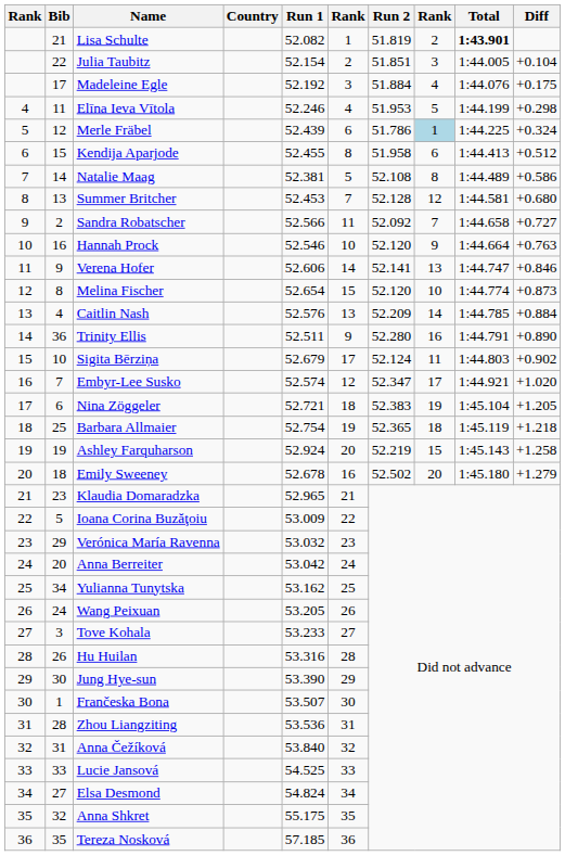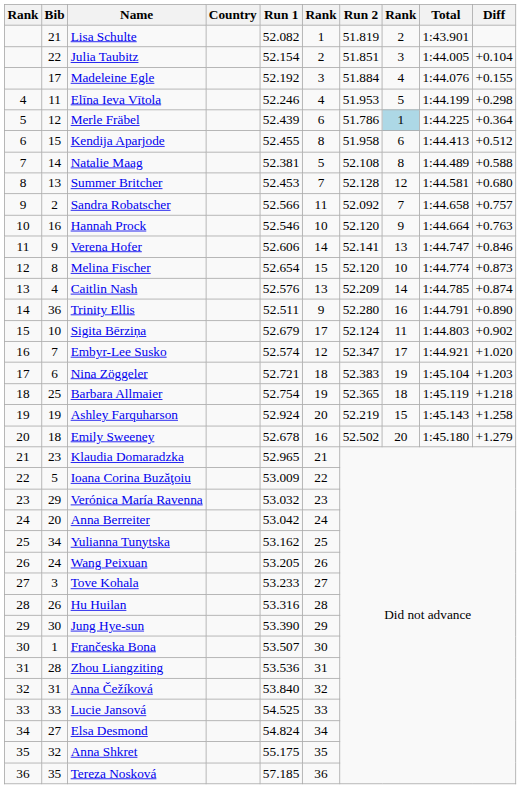 <table class="wikitable sortable" style="text-align:center">
 <tr>
 <th>Rank</th>
 <th>Bib</th>
 <th>Name</th>
 <th>Country</th>
 <th>Run 1</th>
 <th>Rank</th>
 <th>Run 2</th>
 <th>Rank</th>
 <th>Total</th>
 <th>Diff</th>
 </tr>
 <tr>
 <td></td>
 <td>21</td>
 <td align=left><a href='#'>Lisa Schulte</a></td>
 <td align=left></td>
 <td>52.082</td>
 <td>1</td>
 <td>51.819</td>
 <td>2</td>
-<td><strong>1:43.901</strong></td>
+<td>1:43.901</td>
 <td></td>
 </tr>
 <tr>
 <td></td>
 <td>22</td>
 <td align=left><a href='#'>Julia Taubitz</a></td>
 <td align=left></td>
 <td>52.154</td>
 <td>2</td>
 <td>51.851</td>
 <td>3</td>
 <td>1:44.005</td>
 <td>+0.104</td>
 </tr>
 <tr>
 <td></td>
 <td>17</td>
 <td align=left><a href='#'>Madeleine Egle</a></td>
 <td align=left></td>
 <td>52.192</td>
 <td>3</td>
 <td>51.884</td>
 <td>4</td>
 <td>1:44.076</td>
-<td>+0.175</td>
+<td>+0.155</td>
 </tr>
 <tr>
 <td>4</td>
 <td>11</td>
 <td align=left><a href='#'>Elīna Ieva Vītola</a></td>
 <td align=left></td>
 <td>52.246</td>
 <td>4</td>
 <td>51.953</td>
 <td>5</td>
 <td>1:44.199</td>
 <td>+0.298</td>
 </tr>
 <tr>
 <td>5</td>
 <td>12</td>
 <td align=left><a href='#'>Merle Fräbel</a></td>
 <td align=left></td>
 <td>52.439</td>
 <td>6</td>
 <td>51.786</td>
 <td style="background: lightblue;">1</td>
 <td>1:44.225</td>
-<td>+0.324</td>
+<td>+0.364</td>
 </tr>
 <tr>
 <td>6</td>
 <td>15</td>
 <td align=left><a href='#'>Kendija Aparjode</a></td>
 <td align=left></td>
 <td>52.455</td>
 <td>8</td>
 <td>51.958</td>
 <td>6</td>
 <td>1:44.413</td>
 <td>+0.512</td>
 </tr>
 <tr>
 <td>7</td>
 <td>14</td>
 <td align=left><a href='#'>Natalie Maag</a></td>
 <td align=left></td>
 <td>52.381</td>
 <td>5</td>
 <td>52.108</td>
 <td>8</td>
 <td>1:44.489</td>
-<td>+0.586</td>
+<td>+0.588</td>
 </tr>
 <tr>
 <td>8</td>
 <td>13</td>
 <td align=left><a href='#'>Summer Britcher</a></td>
 <td align=left></td>
 <td>52.453</td>
 <td>7</td>
 <td>52.128</td>
 <td>12</td>
 <td>1:44.581</td>
 <td>+0.680</td>
 </tr>
 <tr>
 <td>9</td>
 <td>2</td>
 <td align=left><a href='#'>Sandra Robatscher</a></td>
 <td align=left></td>
 <td>52.566</td>
 <td>11</td>
 <td>52.092</td>
 <td>7</td>
 <td>1:44.658</td>
-<td>+0.727</td>
+<td>+0.757</td>
 </tr>
 <tr>
 <td>10</td>
 <td>16</td>
 <td align=left><a href='#'>Hannah Prock</a></td>
 <td align=left></td>
 <td>52.546</td>
 <td>10</td>
 <td>52.120</td>
 <td>9</td>
 <td>1:44.664</td>
 <td>+0.763</td>
 </tr>
 <tr>
 <td>11</td>
 <td>9</td>
 <td align=left><a href='#'>Verena Hofer</a></td>
 <td align=left></td>
 <td>52.606</td>
 <td>14</td>
 <td>52.141</td>
 <td>13</td>
 <td>1:44.747</td>
 <td>+0.846</td>
 </tr>
 <tr>
 <td>12</td>
 <td>8</td>
 <td align=left><a href='#'>Melina Fischer</a></td>
 <td align=left></td>
 <td>52.654</td>
 <td>15</td>
 <td>52.120</td>
 <td>10</td>
 <td>1:44.774</td>
 <td>+0.873</td>
 </tr>
 <tr>
 <td>13</td>
 <td>4</td>
 <td align=left><a href='#'>Caitlin Nash</a></td>
 <td align=left></td>
 <td>52.576</td>
 <td>13</td>
 <td>52.209</td>
 <td>14</td>
 <td>1:44.785</td>
-<td>+0.884</td>
+<td>+0.874</td>
 </tr>
 <tr>
 <td>14</td>
 <td>36</td>
 <td align=left><a href='#'>Trinity Ellis</a></td>
 <td align=left></td>
 <td>52.511</td>
 <td>9</td>
 <td>52.280</td>
 <td>16</td>
 <td>1:44.791</td>
 <td>+0.890</td>
 </tr>
 <tr>
 <td>15</td>
 <td>10</td>
 <td align=left><a href='#'>Sigita Bērziņa</a></td>
 <td align=left></td>
 <td>52.679</td>
 <td>17</td>
 <td>52.124</td>
 <td>11</td>
 <td>1:44.803</td>
 <td>+0.902</td>
 </tr>
 <tr>
 <td>16</td>
 <td>7</td>
 <td align=left><a href='#'>Embyr-Lee Susko</a></td>
 <td align=left></td>
 <td>52.574</td>
 <td>12</td>
 <td>52.347</td>
 <td>17</td>
 <td>1:44.921</td>
 <td>+1.020</td>
 </tr>
 <tr>
 <td>17</td>
 <td>6</td>
 <td align=left><a href='#'>Nina Zöggeler</a></td>
 <td align=left></td>
 <td>52.721</td>
 <td>18</td>
 <td>52.383</td>
 <td>19</td>
 <td>1:45.104</td>
-<td>+1.205</td>
+<td>+1.203</td>
 </tr>
 <tr>
 <td>18</td>
 <td>25</td>
 <td align=left><a href='#'>Barbara Allmaier</a></td>
 <td align=left></td>
 <td>52.754</td>
 <td>19</td>
 <td>52.365</td>
 <td>18</td>
 <td>1:45.119</td>
 <td>+1.218</td>
 </tr>
 <tr>
 <td>19</td>
 <td>19</td>
 <td align=left><a href='#'>Ashley Farquharson</a></td>
 <td align=left></td>
 <td>52.924</td>
 <td>20</td>
 <td>52.219</td>
 <td>15</td>
 <td>1:45.143</td>
 <td>+1.258</td>
 </tr>
 <tr>
 <td>20</td>
 <td>18</td>
 <td align=left><a href='#'>Emily Sweeney</a></td>
 <td align=left></td>
 <td>52.678</td>
 <td>16</td>
 <td>52.502</td>
 <td>20</td>
 <td>1:45.180</td>
 <td>+1.279</td>
 </tr>
 <tr>
 <td>21</td>
 <td>23</td>
 <td align=left><a href='#'>Klaudia Domaradzka</a></td>
 <td align=left></td>
 <td>52.965</td>
 <td>21</td>
 <td rowspan=16 colspan=4>Did not advance</td>
 </tr>
 <tr>
 <td>22</td>
 <td>5</td>
 <td align=left><a href='#'>Ioana Corina Buzăţoiu</a></td>
 <td align=left></td>
 <td>53.009</td>
 <td>22</td>
 </tr>
 <tr>
 <td>23</td>
 <td>29</td>
 <td align=left><a href='#'>Verónica María Ravenna</a></td>
 <td align=left></td>
 <td>53.032</td>
 <td>23</td>
 </tr>
 <tr>
 <td>24</td>
 <td>20</td>
 <td align=left><a href='#'>Anna Berreiter</a></td>
 <td align=left></td>
 <td>53.042</td>
 <td>24</td>
 </tr>
 <tr>
 <td>25</td>
 <td>34</td>
 <td align=left><a href='#'>Yulianna Tunytska</a></td>
 <td align=left></td>
 <td>53.162</td>
 <td>25</td>
 </tr>
 <tr>
 <td>26</td>
 <td>24</td>
 <td align=left><a href='#'>Wang Peixuan</a></td>
 <td align=left></td>
 <td>53.205</td>
 <td>26</td>
 </tr>
 <tr>
 <td>27</td>
 <td>3</td>
 <td align=left><a href='#'>Tove Kohala</a></td>
 <td align=left></td>
 <td>53.233</td>
 <td>27</td>
 </tr>
 <tr>
 <td>28</td>
 <td>26</td>
 <td align=left><a href='#'>Hu Huilan</a></td>
 <td align=left></td>
 <td>53.316</td>
 <td>28</td>
 </tr>
 <tr>
 <td>29</td>
 <td>30</td>
 <td align=left><a href='#'>Jung Hye-sun</a></td>
 <td align=left></td>
 <td>53.390</td>
 <td>29</td>
 </tr>
 <tr>
 <td>30</td>
 <td>1</td>
 <td align=left><a href='#'>Frančeska Bona</a></td>
 <td align=left></td>
 <td>53.507</td>
 <td>30</td>
 </tr>
 <tr>
 <td>31</td>
 <td>28</td>
 <td align=left><a href='#'>Zhou Liangziting</a></td>
 <td align=left></td>
 <td>53.536</td>
 <td>31</td>
 </tr>
 <tr>
 <td>32</td>
 <td>31</td>
 <td align=left><a href='#'>Anna Čežíková</a></td>
 <td align=left></td>
 <td>53.840</td>
 <td>32</td>
 </tr>
 <tr>
 <td>33</td>
 <td>33</td>
 <td align=left><a href='#'>Lucie Jansová</a></td>
 <td align=left></td>
 <td>54.525</td>
 <td>33</td>
 </tr>
 <tr>
 <td>34</td>
 <td>27</td>
 <td align=left><a href='#'>Elsa Desmond</a></td>
 <td align=left></td>
 <td>54.824</td>
 <td>34</td>
 </tr>
 <tr>
 <td>35</td>
 <td>32</td>
 <td align=left><a href='#'>Anna Shkret</a></td>
 <td align=left></td>
 <td>55.175</td>
 <td>35</td>
 </tr>
 <tr>
 <td>36</td>
 <td>35</td>
 <td align=left><a href='#'>Tereza Nosková</a></td>
 <td align=left></td>
 <td>57.185</td>
 <td>36</td>
 </tr>
 </table>
